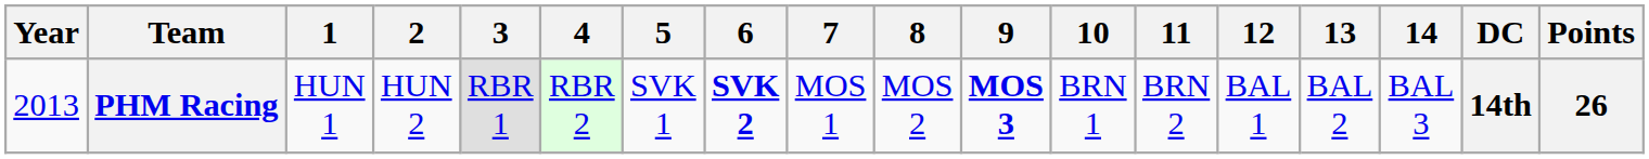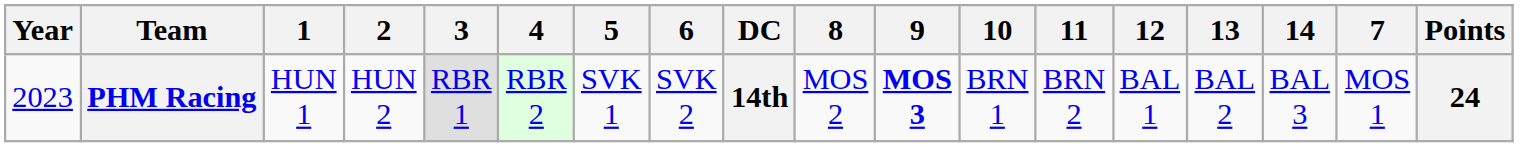 <table class="wikitable" style="text-align:center; font-size:85%">
 <tr>
 <th>Year</th>
 <th>Team</th>
 <th>1</th>
 <th>2</th>
 <th>3</th>
 <th>4</th>
 <th>5</th>
 <th>6</th>
-<th>7</th>
+<th>DC</th>
 <th>8</th>
 <th>9</th>
 <th>10</th>
 <th>11</th>
 <th>12</th>
 <th>13</th>
 <th>14</th>
-<th>DC</th>
+<th>7</th>
 <th>Points</th>
 </tr>
 <tr>
-<td><a href='#'>2013</a></td>
+<td><a href='#'>2023</a></td>
 <th nowrap><a href='#'>PHM Racing</a></th>
 <td><a href='#'>HUN<br>1</a></td>
 <td><a href='#'>HUN<br>2</a></td>
 <td style="background:#DFDFDF"><a href='#'>RBR<br>1</a><br></td>
 <td style="background:#DFFFDF"><a href='#'>RBR<br>2</a><br></td>
 <td><a href='#'>SVK<br>1</a></td>
-<td><strong><a href='#'>SVK<br>2</a></strong></td>
-<td><a href='#'>MOS<br>1</a></td>
+<td><a href='#'>SVK<br>2</a></td>
+<th>14th</th>
 <td><a href='#'>MOS<br>2</a></td>
 <td><strong><a href='#'>MOS<br>3</a></strong></td>
 <td><a href='#'>BRN<br>1</a></td>
 <td><a href='#'>BRN<br>2</a></td>
 <td><a href='#'>BAL<br>1</a></td>
 <td><a href='#'>BAL<br>2</a></td>
 <td><a href='#'>BAL<br>3</a></td>
-<th>14th</th>
-<th>26</th>
+<td><a href='#'>MOS<br>1</a></td>
+<th>24</th>
 </tr>
 </table>
